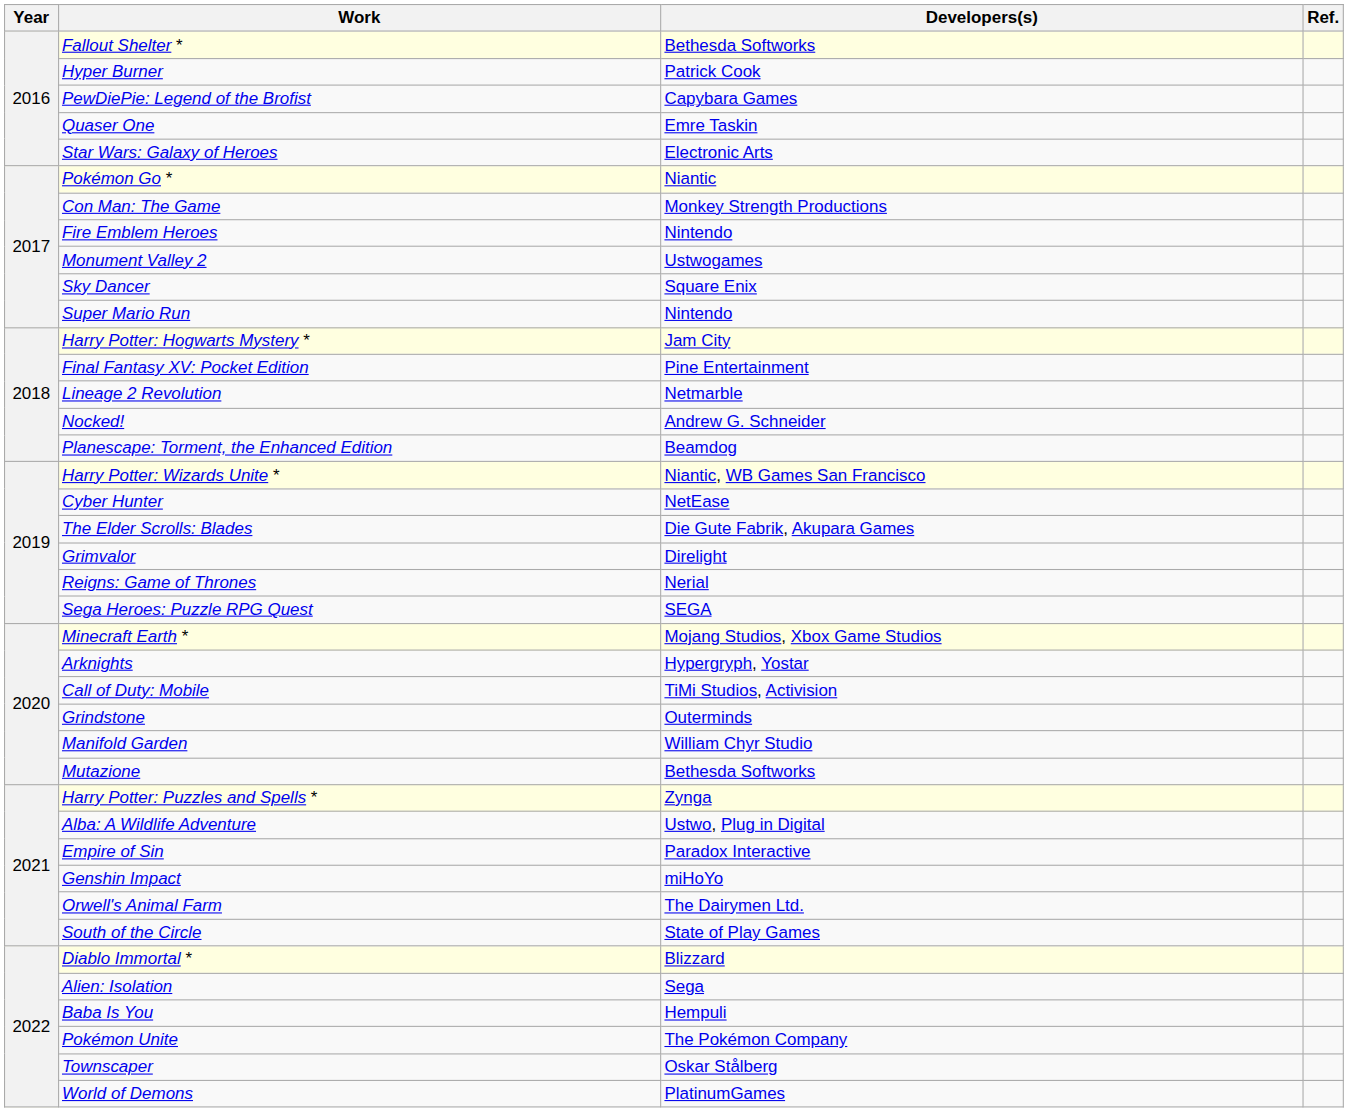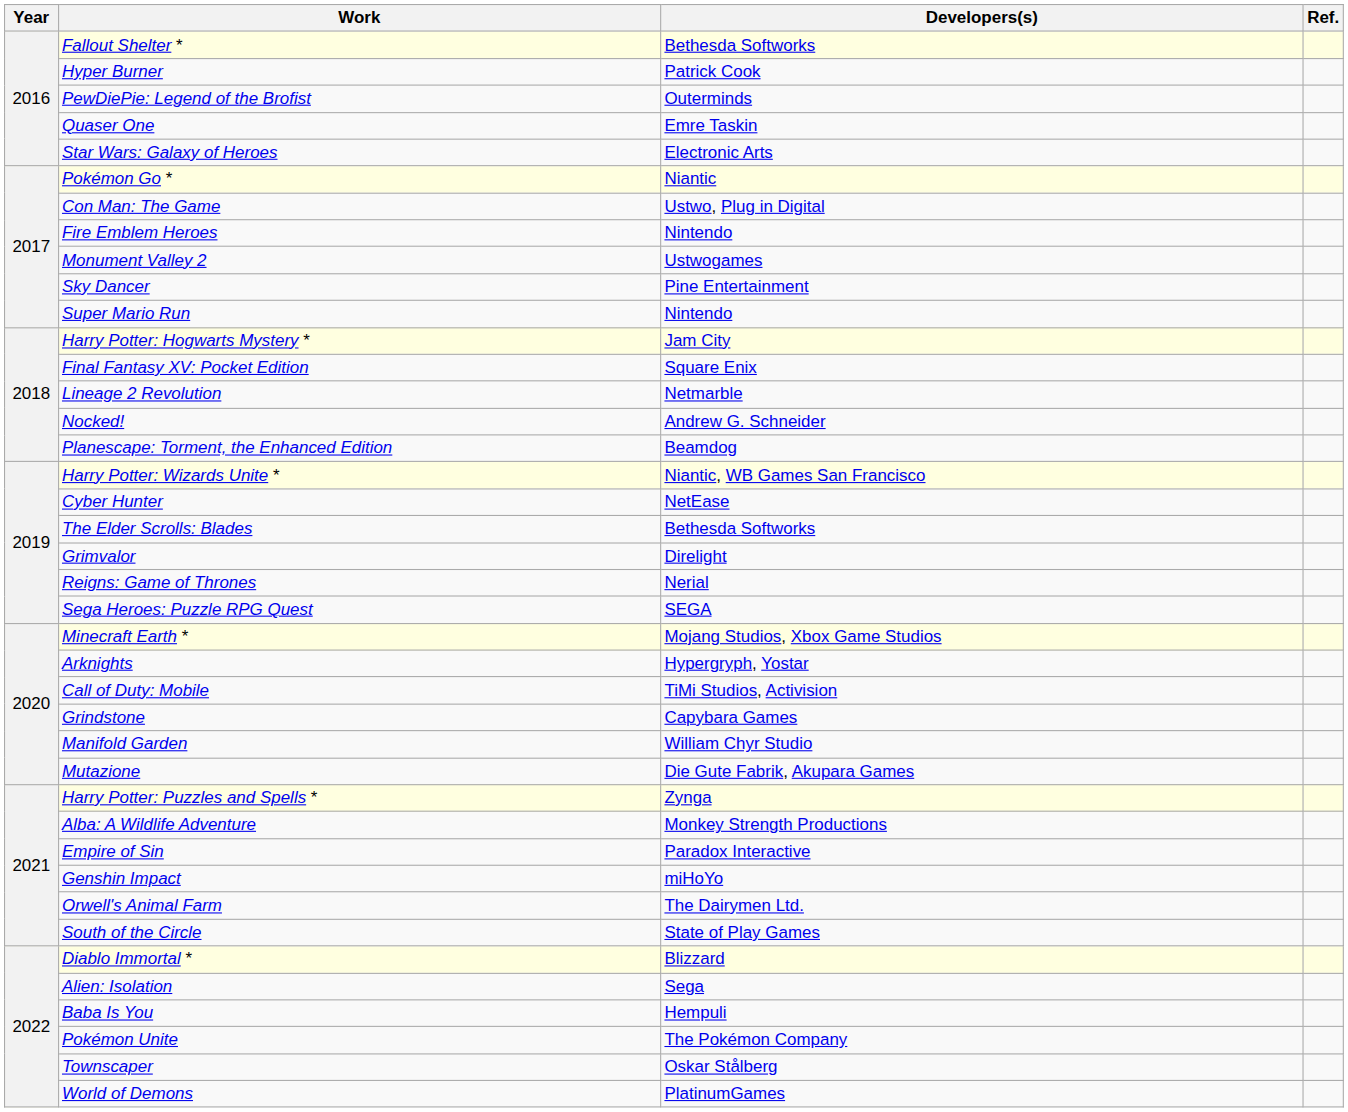 <table class="wikitable mw-collapsible" style="width:100%; margin:1em auto 1em auto;">
 <tr>
 <th style="width:4%;" scope="col">Year</th>
 <th style="width:45%;" scope="col">Work</th>
 <th style="width:48%;" scope="col" class="unsortable">Developers(s)</th>
 <th style="width:3%;" scope="col" class="unsortable">Ref.</th>
 </tr>
 <tr style="background:lightyellow;">
 <th scope="row" rowspan="5" style="text-align:center; font-weight:normal;">2016</th>
 <td><em><a href='#'>Fallout Shelter</a></em> *</td>
 <td><a href='#'>Bethesda Softworks</a></td>
 <td></td>
 </tr>
 <tr>
 <td><em><a href='#'>Hyper Burner</a></em></td>
 <td><a href='#'>Patrick Cook</a></td>
 <td></td>
 </tr>
 <tr>
 <td><em><a href='#'>PewDiePie: Legend of the Brofist</a></em></td>
-<td><a href='#'>Capybara Games</a></td>
+<td><a href='#'>Outerminds</a></td>
 <td></td>
 </tr>
 <tr>
 <td><em><a href='#'>Quaser One</a></em></td>
 <td><a href='#'>Emre Taskin</a></td>
 <td></td>
 </tr>
 <tr>
 <td><em><a href='#'>Star Wars: Galaxy of Heroes</a></em></td>
 <td><a href='#'>Electronic Arts</a></td>
 <td></td>
 </tr>
 <tr style="background:lightyellow;">
 <th scope="row" rowspan="6" style="text-align:center; font-weight:normal;">2017</th>
 <td><em><a href='#'>Pokémon Go</a></em> *</td>
 <td><a href='#'>Niantic</a></td>
 <td></td>
 </tr>
 <tr>
 <td><em><a href='#'>Con Man: The Game</a></em></td>
-<td><a href='#'>Monkey Strength Productions</a></td>
+<td><a href='#'>Ustwo</a>, <a href='#'>Plug in Digital</a></td>
 <td></td>
 </tr>
 <tr>
 <td><em><a href='#'>Fire Emblem Heroes</a></em></td>
 <td><a href='#'>Nintendo</a></td>
 <td></td>
 </tr>
 <tr>
 <td><em><a href='#'>Monument Valley 2</a></em></td>
 <td><a href='#'>Ustwogames</a></td>
 <td></td>
 </tr>
 <tr>
 <td><em><a href='#'>Sky Dancer</a></em></td>
-<td><a href='#'>Square Enix</a></td>
+<td><a href='#'>Pine Entertainment</a></td>
 <td></td>
 </tr>
 <tr>
 <td><em><a href='#'>Super Mario Run</a></em></td>
 <td><a href='#'>Nintendo</a></td>
 <td></td>
 </tr>
 <tr style="background:lightyellow;">
 <th scope="row" rowspan="5" style="text-align:center; font-weight:normal;">2018</th>
 <td><em><a href='#'>Harry Potter: Hogwarts Mystery</a></em> *</td>
 <td><a href='#'>Jam City</a></td>
 <td></td>
 </tr>
 <tr>
 <td><em><a href='#'>Final Fantasy XV: Pocket Edition</a></em></td>
-<td><a href='#'>Pine Entertainment</a></td>
+<td><a href='#'>Square Enix</a></td>
 <td></td>
 </tr>
 <tr>
 <td><em><a href='#'>Lineage 2 Revolution</a></em></td>
 <td><a href='#'>Netmarble</a></td>
 <td></td>
 </tr>
 <tr>
 <td><em><a href='#'>Nocked!</a></em></td>
 <td><a href='#'>Andrew G. Schneider</a></td>
 <td></td>
 </tr>
 <tr>
 <td><em><a href='#'>Planescape: Torment, the Enhanced Edition</a></em></td>
 <td><a href='#'>Beamdog</a></td>
 <td></td>
 </tr>
 <tr style="background:lightyellow;">
 <th rowspan="6" style="text-align:center; font-weight:normal;">2019</th>
 <td><em><a href='#'>Harry Potter: Wizards Unite</a></em> *</td>
 <td><a href='#'>Niantic</a>, <a href='#'>WB Games San Francisco</a></td>
 <td></td>
 </tr>
 <tr>
 <td><em><a href='#'>Cyber Hunter</a></em></td>
 <td><a href='#'>NetEase</a></td>
 <td></td>
 </tr>
 <tr>
 <td><em><a href='#'>The Elder Scrolls: Blades</a></em></td>
-<td><a href='#'>Die Gute Fabrik</a>, <a href='#'>Akupara Games</a></td>
+<td><a href='#'>Bethesda Softworks</a></td>
 <td></td>
 </tr>
 <tr>
 <td><em><a href='#'>Grimvalor</a></em></td>
 <td><a href='#'>Direlight</a></td>
 <td></td>
 </tr>
 <tr>
 <td><em><a href='#'>Reigns: Game of Thrones</a></em></td>
 <td><a href='#'>Nerial</a></td>
 <td></td>
 </tr>
 <tr>
 <td><em><a href='#'>Sega Heroes: Puzzle RPG Quest</a></em></td>
 <td><a href='#'>SEGA</a></td>
 <td></td>
 </tr>
 <tr style="background:lightyellow;">
 <th rowspan="6" style="text-align:center; font-weight:normal;">2020</th>
 <td><em><a href='#'>Minecraft Earth</a></em> *</td>
 <td><a href='#'>Mojang Studios</a>, <a href='#'>Xbox Game Studios</a></td>
 <td></td>
 </tr>
 <tr>
 <td><em><a href='#'>Arknights</a></em></td>
 <td><a href='#'>Hypergryph</a>, <a href='#'>Yostar</a></td>
 <td></td>
 </tr>
 <tr>
 <td><em><a href='#'>Call of Duty: Mobile</a></em></td>
 <td><a href='#'>TiMi Studios</a>, <a href='#'>Activision</a></td>
 <td></td>
 </tr>
 <tr>
 <td><em><a href='#'>Grindstone</a></em></td>
-<td><a href='#'>Outerminds</a></td>
+<td><a href='#'>Capybara Games</a></td>
 <td></td>
 </tr>
 <tr>
 <td><em><a href='#'>Manifold Garden</a></em></td>
 <td><a href='#'>William Chyr Studio</a></td>
 <td></td>
 </tr>
 <tr>
 <td><em><a href='#'>Mutazione</a></em></td>
-<td><a href='#'>Bethesda Softworks</a></td>
+<td><a href='#'>Die Gute Fabrik</a>, <a href='#'>Akupara Games</a></td>
 <td></td>
 </tr>
 <tr style="background:lightyellow;">
 <th rowspan="6" style="text-align:center; font-weight:normal;">2021</th>
 <td><em><a href='#'>Harry Potter: Puzzles and Spells</a></em> *</td>
 <td><a href='#'>Zynga</a></td>
 <td></td>
 </tr>
 <tr>
 <td><em><a href='#'>Alba: A Wildlife Adventure</a></em></td>
-<td><a href='#'>Ustwo</a>, <a href='#'>Plug in Digital</a></td>
+<td><a href='#'>Monkey Strength Productions</a></td>
 <td></td>
 </tr>
 <tr>
 <td><em><a href='#'>Empire of Sin</a></em></td>
 <td><a href='#'>Paradox Interactive</a></td>
 <td></td>
 </tr>
 <tr>
 <td><em><a href='#'>Genshin Impact</a></em></td>
 <td><a href='#'>miHoYo</a></td>
 <td></td>
 </tr>
 <tr>
 <td><em><a href='#'>Orwell's Animal Farm</a> </em></td>
 <td><a href='#'>The Dairymen Ltd.</a></td>
 <td></td>
 </tr>
 <tr>
 <td><em><a href='#'>South of the Circle</a></em></td>
 <td><a href='#'>State of Play Games</a></td>
 <td></td>
 </tr>
 <tr style="background:lightyellow;">
 <th rowspan="6" style="text-align:center; font-weight:normal;">2022</th>
 <td><em><a href='#'>Diablo Immortal</a></em> *</td>
 <td><a href='#'>Blizzard</a></td>
 <td></td>
 </tr>
 <tr>
 <td><em><a href='#'>Alien: Isolation</a></em></td>
 <td><a href='#'>Sega</a></td>
 <td></td>
 </tr>
 <tr>
 <td><em><a href='#'>Baba Is You</a></em></td>
 <td><a href='#'>Hempuli</a></td>
 <td></td>
 </tr>
 <tr>
 <td><em><a href='#'>Pokémon Unite</a></em></td>
 <td><a href='#'>The Pokémon Company</a></td>
 <td></td>
 </tr>
 <tr>
 <td><em><a href='#'>Townscaper</a> </em></td>
 <td><a href='#'>Oskar Stålberg</a></td>
 <td></td>
 </tr>
 <tr>
 <td><em><a href='#'>World of Demons</a></em></td>
 <td><a href='#'>PlatinumGames</a></td>
 <td></td>
 </tr>
 </table>
